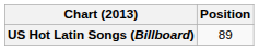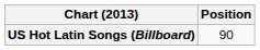 <table class="wikitable sortable plainrowheaders" style="text-align:center;">
 <tr>
 <th>Chart (2013)</th>
 <th>Position</th>
 </tr>
 <tr>
 <th scope="row">US Hot Latin Songs (<em>Billboard</em>)</th>
-<td style="text-align:center;">89</td>
+<td style="text-align:center;">90</td>
 </tr>
 </table>
